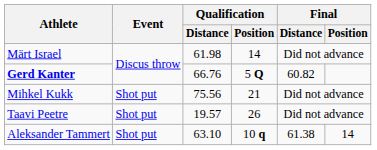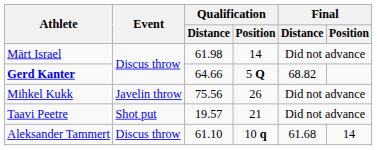 <table class=wikitable style="font-size:90%">
 <tr>
 <th rowspan="2">Athlete</th>
 <th rowspan="2">Event</th>
 <th colspan="2">Qualification</th>
 <th colspan="2">Final</th>
 </tr>
 <tr style="font-size:95%">
 <th>Distance</th>
 <th>Position</th>
 <th>Distance</th>
 <th>Position</th>
 </tr>
 <tr align=center>
 <td align=left><a href='#'>Märt Israel</a></td>
 <td align=left rowspan=2><a href='#'>Discus throw</a></td>
 <td>61.98</td>
 <td>14</td>
 <td colspan=2>Did not advance</td>
 </tr>
 <tr align=center>
 <td align=left><strong><a href='#'>Gerd Kanter</a></strong></td>
-<td>66.76</td>
+<td>64.66</td>
 <td>5 <strong>Q</strong></td>
-<td>60.82</td>
+<td>68.82</td>
 <td></td>
 </tr>
 <tr align=center>
 <td align=left><a href='#'>Mihkel Kukk</a></td>
-<td align=left><a href='#'>Shot put</a></td>
+<td align=left><a href='#'>Javelin throw</a></td>
 <td>75.56</td>
-<td>21</td>
+<td>26</td>
 <td colspan=2>Did not advance</td>
 </tr>
 <tr align=center>
 <td align=left><a href='#'>Taavi Peetre</a></td>
 <td align=left><a href='#'>Shot put</a></td>
 <td>19.57</td>
-<td>26</td>
+<td>21</td>
 <td colspan=2>Did not advance</td>
 </tr>
 <tr align=center>
 <td align=left><a href='#'>Aleksander Tammert</a></td>
-<td align=left><a href='#'>Shot put</a></td>
-<td>63.10</td>
+<td align=left><a href='#'>Discus throw</a></td>
+<td>61.10</td>
 <td>10 <strong>q</strong></td>
-<td>61.38</td>
+<td>61.68</td>
 <td>14</td>
 </tr>
 </table>
